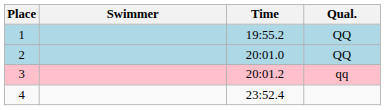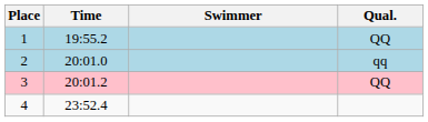 <table class=wikitable style="text-align:center">
 <tr>
 <th>Place</th>
+<th width=90>Time</th>
 <th width=230>Swimmer</th>
-<th width=90>Time</th>
 <th width=90>Qual.</th>
 </tr>
 <tr bgcolor=lightblue>
 <td>1</td>
+<td>19:55.2</td>
 <td align=left></td>
-<td>19:55.2</td>
 <td>QQ</td>
 </tr>
 <tr bgcolor=lightblue>
 <td>2</td>
+<td>20:01.0</td>
 <td align=left></td>
-<td>20:01.0</td>
-<td>QQ</td>
+<td>qq</td>
 </tr>
 <tr bgcolor=pink>
 <td>3</td>
+<td>20:01.2</td>
 <td align=left></td>
-<td>20:01.2</td>
-<td>qq</td>
+<td>QQ</td>
 </tr>
 <tr>
 <td>4</td>
+<td>23:52.4</td>
 <td align=left></td>
-<td>23:52.4</td>
 <td></td>
 </tr>
 </table>
